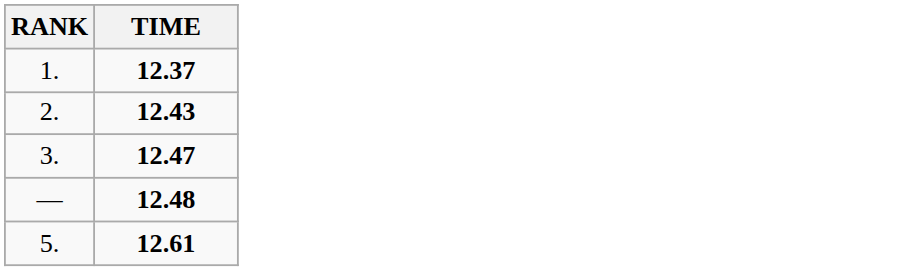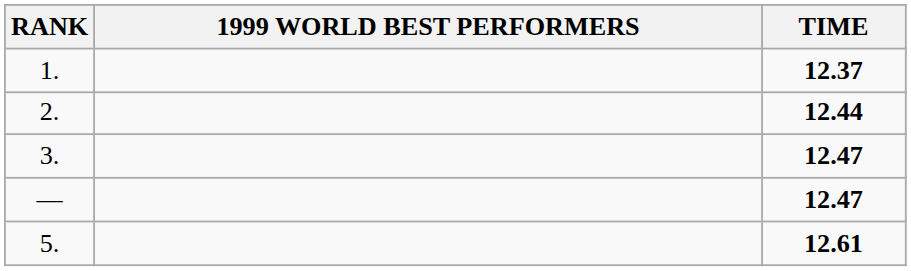 <table class="wikitable" style="border-collapse: collapse; font-size: 90%;">
 <tr>
 <th>RANK</th>
+<th align="center" style="width: 25em">1999 WORLD BEST PERFORMERS</th>
 <th align="center" style="width: 5em">TIME</th>
 </tr>
 <tr>
 <td align="center">1.</td>
+<td></td>
 <td align="center"><strong>12.37</strong></td>
 </tr>
 <tr>
 <td align="center">2.</td>
-<td align="center"><strong>12.43</strong></td>
+<td></td>
+<td align="center"><strong>12.44</strong></td>
 </tr>
 <tr>
 <td align="center">3.</td>
+<td></td>
 <td align="center"><strong>12.47</strong></td>
 </tr>
 <tr>
 <td align="center">—</td>
-<td align="center"><strong>12.48</strong></td>
+<td></td>
+<td align="center"><strong>12.47</strong></td>
 </tr>
 <tr>
 <td align="center">5.</td>
+<td></td>
 <td align="center"><strong>12.61</strong></td>
 </tr>
 </table>
